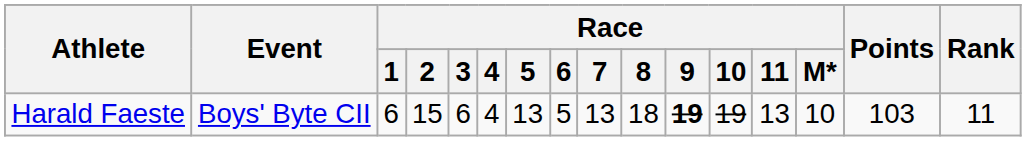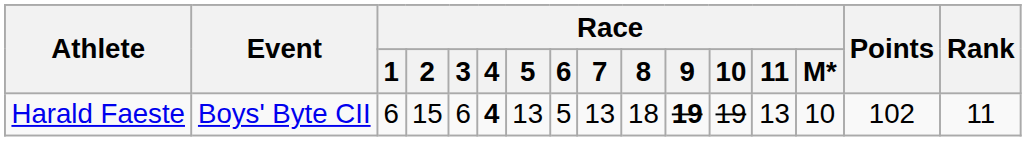 <table class="wikitable" border="1" style="font-size:90%">
 <tr>
 <th rowspan=2>Athlete</th>
 <th rowspan=2>Event</th>
 <th colspan=12>Race</th>
 <th rowspan=2>Points</th>
 <th rowspan=2>Rank</th>
 </tr>
 <tr>
 <th>1</th>
 <th>2</th>
 <th>3</th>
 <th>4</th>
 <th>5</th>
 <th>6</th>
 <th>7</th>
 <th>8</th>
 <th>9</th>
 <th>10</th>
 <th>11</th>
 <th>M*</th>
 </tr>
 <tr>
 <td><a href='#'>Harald Faeste</a></td>
 <td><a href='#'>Boys' Byte CII</a></td>
 <td align=center>6</td>
 <td align=center>15</td>
 <td align=center>6</td>
-<td align=center>4</td>
+<td align=center><strong>4</strong></td>
 <td align=center>13</td>
 <td align=center>5</td>
 <td align=center>13</td>
 <td align=center>18</td>
 <td align=center><strong><s>19</s></strong></td>
 <td align=center><s>19</s></td>
 <td align=center>13</td>
 <td align=center>10</td>
-<td align=center>103</td>
+<td align=center>102</td>
 <td align=center>11</td>
 </tr>
 </table>
